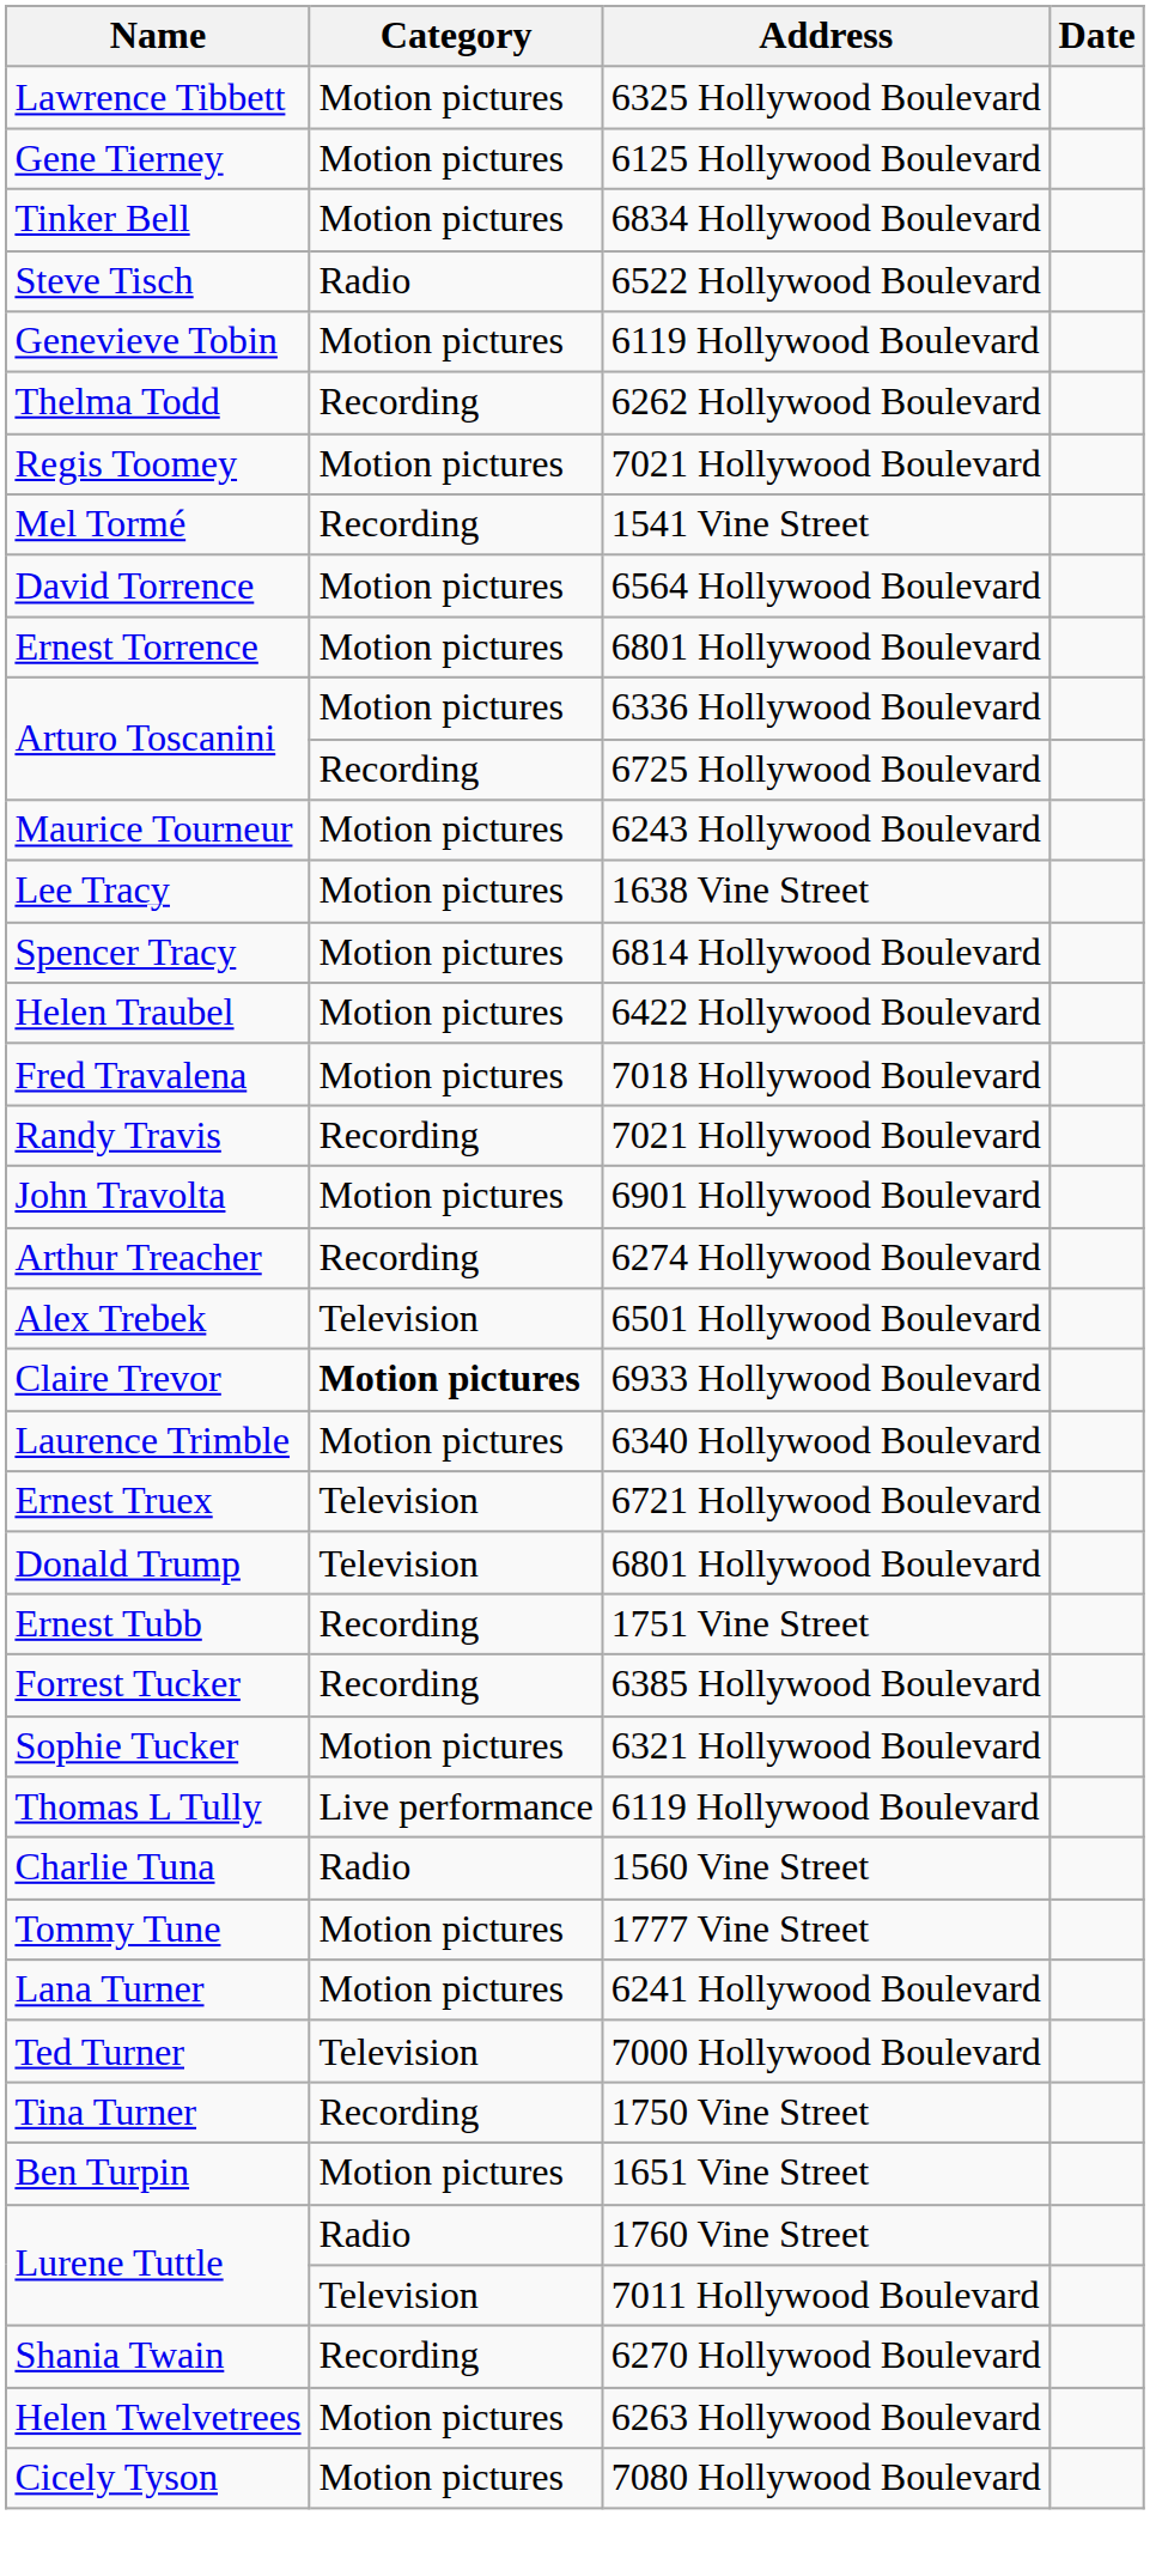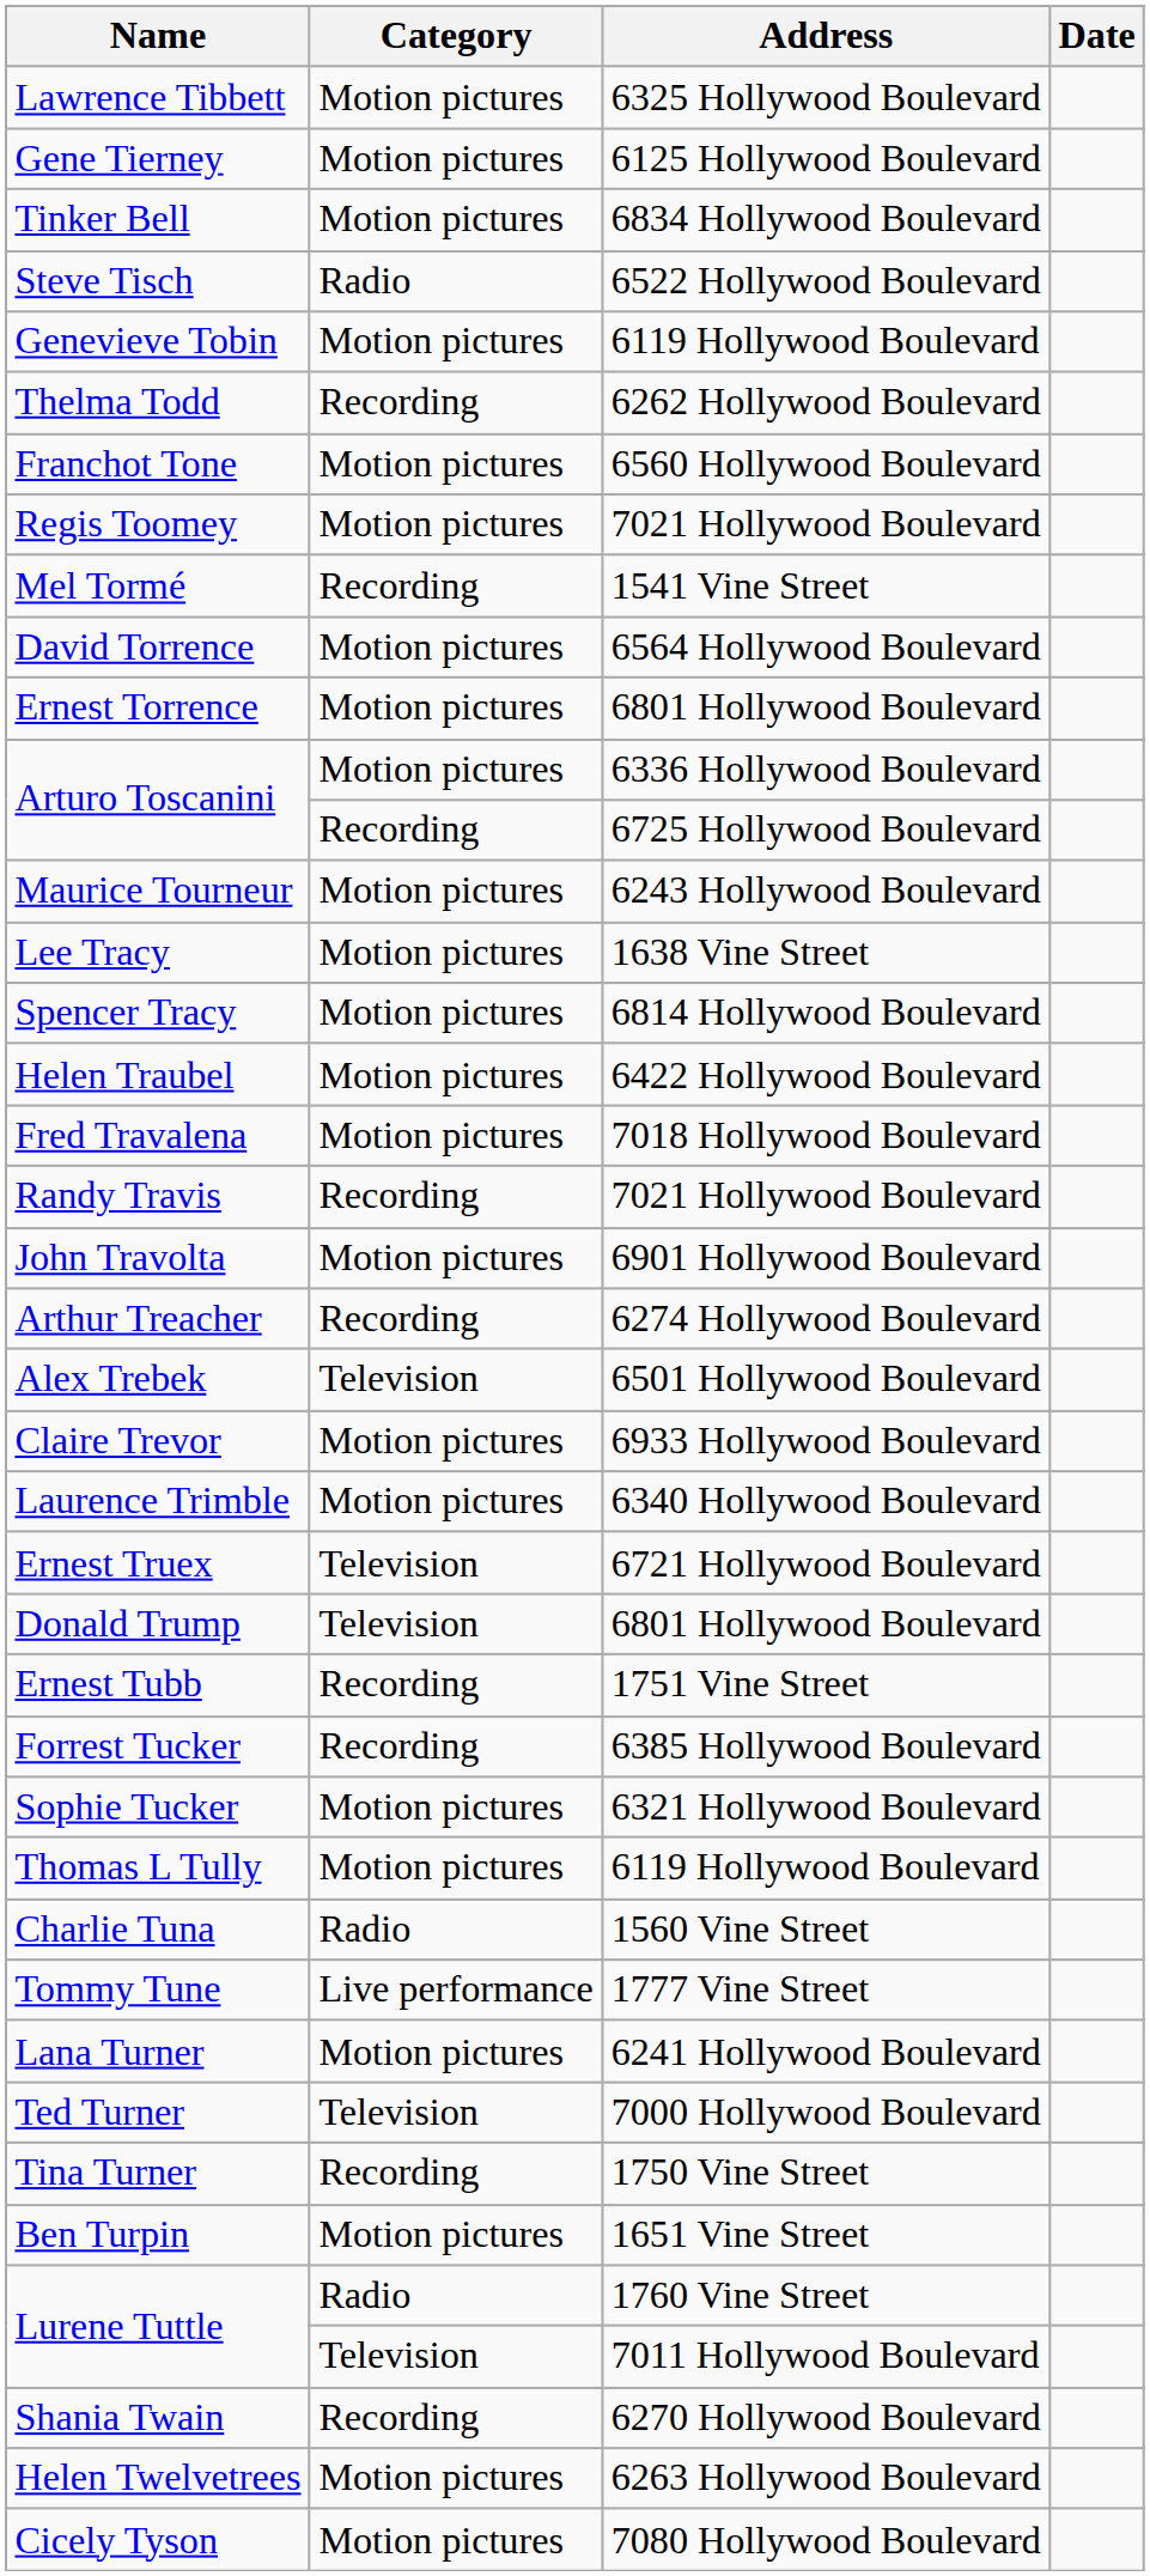 <table class="wikitable sortable" style="font-size: 100%;">
 <tr>
 <th>Name</th>
 <th>Category</th>
 <th>Address</th>
 <th>Date</th>
 </tr>
 <tr>
 <td><a href='#'>Lawrence Tibbett</a></td>
 <td>Motion pictures</td>
 <td>6325 Hollywood Boulevard</td>
 <td></td>
 </tr>
 <tr>
 <td><a href='#'>Gene Tierney</a></td>
 <td>Motion pictures</td>
 <td>6125 Hollywood Boulevard</td>
 <td></td>
 </tr>
 <tr>
 <td><a href='#'>Tinker Bell</a></td>
 <td>Motion pictures</td>
 <td>6834 Hollywood Boulevard</td>
 <td></td>
 </tr>
 <tr>
 <td><a href='#'>Steve Tisch</a></td>
 <td>Radio</td>
 <td>6522 Hollywood Boulevard</td>
 <td></td>
 </tr>
 <tr>
 <td><a href='#'>Genevieve Tobin</a></td>
 <td>Motion pictures</td>
 <td>6119 Hollywood Boulevard</td>
 <td></td>
 </tr>
 <tr>
 <td><a href='#'>Thelma Todd</a></td>
 <td>Recording</td>
 <td>6262 Hollywood Boulevard</td>
+<td></td>
+</tr>
+<tr>
+<td><a href='#'>Franchot Tone</a></td>
+<td>Motion pictures</td>
+<td>6560 Hollywood Boulevard</td>
 <td></td>
 </tr>
 <tr>
 <td><a href='#'>Regis Toomey</a></td>
 <td>Motion pictures</td>
 <td>7021 Hollywood Boulevard</td>
 <td></td>
 </tr>
 <tr>
 <td><a href='#'>Mel Tormé</a></td>
 <td>Recording</td>
 <td>1541 Vine Street</td>
 <td></td>
 </tr>
 <tr>
 <td><a href='#'>David Torrence</a></td>
 <td>Motion pictures</td>
 <td>6564 Hollywood Boulevard</td>
 <td></td>
 </tr>
 <tr>
 <td><a href='#'>Ernest Torrence</a></td>
 <td>Motion pictures</td>
 <td>6801 Hollywood Boulevard</td>
 <td></td>
 </tr>
 <tr>
 <td rowspan="2"><a href='#'>Arturo Toscanini</a></td>
 <td>Motion pictures</td>
 <td>6336 Hollywood Boulevard</td>
 <td></td>
 </tr>
 <tr>
 <td>Recording</td>
 <td>6725 Hollywood Boulevard</td>
 <td></td>
 </tr>
 <tr>
 <td><a href='#'>Maurice Tourneur</a></td>
 <td>Motion pictures</td>
 <td>6243 Hollywood Boulevard</td>
 <td></td>
 </tr>
 <tr>
 <td><a href='#'>Lee Tracy</a></td>
 <td>Motion pictures</td>
 <td>1638 Vine Street</td>
 <td></td>
 </tr>
 <tr>
 <td><a href='#'>Spencer Tracy</a></td>
 <td>Motion pictures</td>
 <td>6814 Hollywood Boulevard</td>
 <td></td>
 </tr>
 <tr>
 <td><a href='#'>Helen Traubel</a></td>
 <td>Motion pictures</td>
 <td>6422 Hollywood Boulevard</td>
 <td></td>
 </tr>
 <tr>
 <td><a href='#'>Fred Travalena</a></td>
 <td>Motion pictures</td>
 <td>7018 Hollywood Boulevard</td>
 <td></td>
 </tr>
 <tr>
 <td><a href='#'>Randy Travis</a></td>
 <td>Recording</td>
 <td>7021 Hollywood Boulevard</td>
 <td></td>
 </tr>
 <tr>
 <td><a href='#'>John Travolta</a></td>
 <td>Motion pictures</td>
 <td>6901 Hollywood Boulevard</td>
 <td></td>
 </tr>
 <tr>
 <td><a href='#'>Arthur Treacher</a></td>
 <td>Recording</td>
 <td>6274 Hollywood Boulevard</td>
 <td></td>
 </tr>
 <tr>
 <td><a href='#'>Alex Trebek</a></td>
 <td>Television</td>
 <td>6501 Hollywood Boulevard</td>
 <td></td>
 </tr>
 <tr>
 <td><a href='#'>Claire Trevor</a></td>
-<td><strong>Motion pictures</strong></td>
+<td>Motion pictures</td>
 <td>6933 Hollywood Boulevard</td>
 <td></td>
 </tr>
 <tr>
 <td><a href='#'>Laurence Trimble</a></td>
 <td>Motion pictures</td>
 <td>6340 Hollywood Boulevard</td>
 <td></td>
 </tr>
 <tr>
 <td><a href='#'>Ernest Truex</a></td>
 <td>Television</td>
 <td>6721 Hollywood Boulevard</td>
 <td></td>
 </tr>
 <tr>
 <td><a href='#'>Donald Trump</a></td>
 <td>Television</td>
 <td>6801 Hollywood Boulevard</td>
 <td></td>
 </tr>
 <tr>
 <td><a href='#'>Ernest Tubb</a></td>
 <td>Recording</td>
 <td>1751 Vine Street</td>
 <td></td>
 </tr>
 <tr>
 <td><a href='#'>Forrest Tucker</a></td>
 <td>Recording</td>
 <td>6385 Hollywood Boulevard</td>
 <td></td>
 </tr>
 <tr>
 <td><a href='#'>Sophie Tucker</a></td>
 <td>Motion pictures</td>
 <td>6321 Hollywood Boulevard</td>
 <td></td>
 </tr>
 <tr>
 <td><a href='#'>Thomas L Tully</a></td>
-<td>Live performance</td>
+<td>Motion pictures</td>
 <td>6119 Hollywood Boulevard</td>
 <td></td>
 </tr>
 <tr>
 <td><a href='#'>Charlie Tuna</a></td>
 <td>Radio</td>
 <td>1560 Vine Street</td>
 <td></td>
 </tr>
 <tr>
 <td><a href='#'>Tommy Tune</a></td>
-<td>Motion pictures</td>
+<td>Live performance</td>
 <td>1777 Vine Street</td>
 <td></td>
 </tr>
 <tr>
 <td><a href='#'>Lana Turner</a></td>
 <td>Motion pictures</td>
 <td>6241 Hollywood Boulevard</td>
 <td></td>
 </tr>
 <tr>
 <td><a href='#'>Ted Turner</a></td>
 <td>Television</td>
 <td>7000 Hollywood Boulevard</td>
 <td></td>
 </tr>
 <tr>
 <td><a href='#'>Tina Turner</a></td>
 <td>Recording</td>
 <td>1750 Vine Street</td>
 <td></td>
 </tr>
 <tr>
 <td><a href='#'>Ben Turpin</a></td>
 <td>Motion pictures</td>
 <td>1651 Vine Street</td>
 <td></td>
 </tr>
 <tr>
 <td rowspan="2"><a href='#'>Lurene Tuttle</a></td>
 <td>Radio</td>
 <td>1760 Vine Street</td>
 <td></td>
 </tr>
 <tr>
 <td>Television</td>
 <td>7011 Hollywood Boulevard</td>
 <td></td>
 </tr>
 <tr>
 <td><a href='#'>Shania Twain</a></td>
 <td>Recording</td>
 <td>6270 Hollywood Boulevard</td>
 <td></td>
 </tr>
 <tr>
 <td><a href='#'>Helen Twelvetrees</a></td>
 <td>Motion pictures</td>
 <td>6263 Hollywood Boulevard</td>
 <td></td>
 </tr>
 <tr>
 <td><a href='#'>Cicely Tyson</a></td>
 <td>Motion pictures</td>
 <td>7080 Hollywood Boulevard</td>
 <td></td>
 </tr>
 </table>
